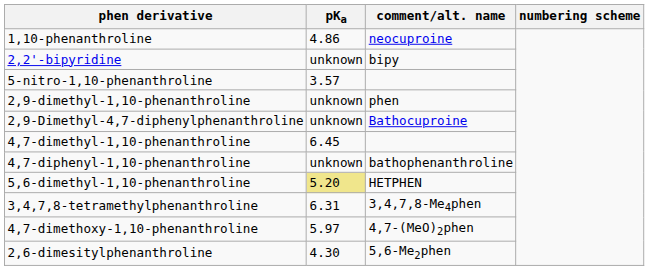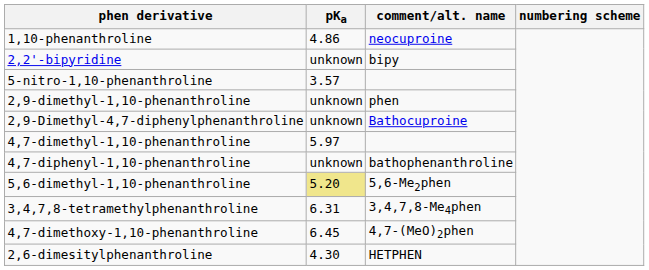 <table class = "wikitable">
 <tr>
 <th>phen derivative</th>
 <th>pK<sub>a</sub></th>
 <th>comment/alt. name</th>
 <th>numbering scheme</th>
 </tr>
 <tr>
 <td>1,10-phenanthroline</td>
 <td>4.86</td>
 <td><a href='#'>neocuproine</a></td>
 <td rowspan="11"></td>
 </tr>
 <tr>
 <td><a href='#'>2,2'-bipyridine</a></td>
 <td>unknown</td>
 <td>bipy</td>
 </tr>
 <tr>
 <td>5-nitro-1,10-phenanthroline</td>
 <td>3.57</td>
 </tr>
 <tr>
 <td>2,9-dimethyl-1,10-phenanthroline</td>
 <td>unknown</td>
 <td>phen</td>
 </tr>
 <tr>
 <td>2,9-Dimethyl-4,7-diphenylphenanthroline</td>
 <td>unknown</td>
 <td><a href='#'>Bathocuproine</a></td>
 </tr>
 <tr>
 <td>4,7-dimethyl-1,10-phenanthroline</td>
-<td>6.45</td>
+<td>5.97</td>
 </tr>
 <tr>
 <td>4,7-diphenyl-1,10-phenanthroline</td>
 <td>unknown</td>
 <td>bathophenanthroline</td>
 </tr>
 <tr>
 <td>5,6-dimethyl-1,10-phenanthroline</td>
 <td style="background: khaki;">5.20</td>
-<td>HETPHEN</td>
+<td>5,6-Me<sub>2</sub>phen</td>
 </tr>
 <tr>
 <td>3,4,7,8-tetramethylphenanthroline</td>
 <td>6.31</td>
 <td>3,4,7,8-Me<sub>4</sub>phen</td>
 </tr>
 <tr>
 <td>4,7-dimethoxy-1,10-phenanthroline</td>
-<td>5.97</td>
+<td>6.45</td>
 <td>4,7-(MeO)<sub>2</sub>phen</td>
 </tr>
 <tr>
 <td>2,6-dimesitylphenanthroline</td>
 <td>4.30</td>
-<td>5,6-Me<sub>2</sub>phen</td>
+<td>HETPHEN</td>
 </tr>
 </table>
